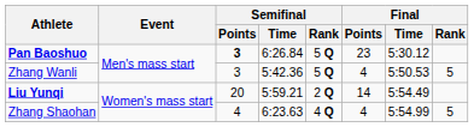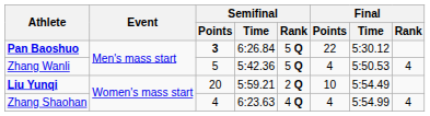 <table class="wikitable" style="font-size:90%">
 <tr>
 <th rowspan=2>Athlete</th>
 <th rowspan=2>Event</th>
 <th colspan=3>Semifinal</th>
 <th colspan=3>Final</th>
 </tr>
 <tr>
 <th>Points</th>
 <th>Time</th>
 <th>Rank</th>
 <th>Points</th>
 <th>Time</th>
 <th>Rank</th>
 </tr>
 <tr align=center>
 <td align=left><strong><a href='#'>Pan Baoshuo</a></strong></td>
 <td align=left rowspan=2><a href='#'>Men's mass start</a></td>
 <td><strong>3</strong></td>
 <td>6:26.84</td>
 <td>5 <strong>Q</strong></td>
-<td>23</td>
+<td>22</td>
 <td>5:30.12</td>
 <td></td>
 </tr>
 <tr align=center>
 <td align=left><a href='#'>Zhang Wanli</a></td>
-<td>3</td>
+<td>5</td>
 <td>5:42.36</td>
 <td>5 <strong>Q</strong></td>
 <td>4</td>
 <td>5:50.53</td>
-<td>5</td>
+<td>4</td>
 </tr>
 <tr align=center>
 <td align=left><strong><a href='#'>Liu Yunqi</a></strong></td>
 <td align=left rowspan=2><a href='#'>Women's mass start</a></td>
 <td>20</td>
 <td>5:59.21</td>
 <td>2 <strong>Q</strong></td>
-<td>14</td>
+<td>10</td>
 <td>5:54.49</td>
 <td></td>
 </tr>
 <tr align=center>
 <td align=left><a href='#'>Zhang Shaohan</a></td>
 <td>4</td>
 <td>6:23.63</td>
 <td>4 <strong>Q</strong></td>
 <td>4</td>
 <td>5:54.99</td>
-<td>5</td>
+<td>4</td>
 </tr>
 </table>
